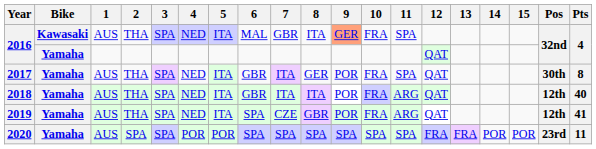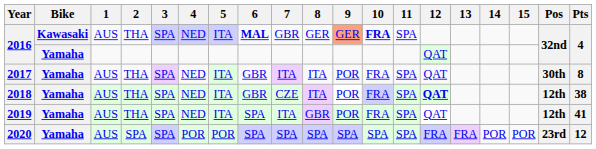 <table class="wikitable" style="text-align:center; font-size:90%">
 <tr>
 <th>Year</th>
 <th>Bike</th>
 <th>1</th>
 <th>2</th>
 <th>3</th>
 <th>4</th>
 <th>5</th>
 <th>6</th>
 <th>7</th>
 <th>8</th>
 <th>9</th>
 <th>10</th>
 <th>11</th>
 <th>12</th>
 <th>13</th>
 <th>14</th>
 <th>15</th>
 <th>Pos</th>
 <th>Pts</th>
 </tr>
 <tr>
 <th rowspan=2><a href='#'>2016</a></th>
 <th><a href='#'>Kawasaki</a></th>
 <td><a href='#'>AUS</a></td>
 <td><a href='#'>THA</a></td>
 <td style="background:#CFCFFF;"><a href='#'>SPA</a><br></td>
 <td style="background:#CFCFFF;"><a href='#'>NED</a><br></td>
 <td style="background:#CFCFFF;"><a href='#'>ITA</a><br></td>
-<td><a href='#'>MAL</a></td>
+<td><strong><a href='#'>MAL</a></strong></td>
 <td><a href='#'>GBR</a></td>
-<td><a href='#'>ITA</a></td>
+<td><a href='#'>GER</a></td>
 <td style="background: lightsalmon;"><a href='#'>GER</a></td>
-<td><a href='#'>FRA</a></td>
+<td><strong><a href='#'>FRA</a></strong></td>
 <td><a href='#'>SPA</a></td>
 <td></td>
 <td></td>
 <td></td>
 <td></td>
 <th rowspan=2>32nd</th>
 <th rowspan=2>4</th>
 </tr>
 <tr>
 <th><a href='#'>Yamaha</a></th>
 <td></td>
 <td></td>
 <td></td>
 <td></td>
 <td></td>
 <td></td>
 <td></td>
 <td></td>
 <td></td>
 <td></td>
 <td></td>
 <td style="background:#DFFFDF;"><a href='#'>QAT</a><br></td>
 <td></td>
 <td></td>
 <td></td>
 </tr>
 <tr>
 <th><a href='#'>2017</a></th>
 <th><a href='#'>Yamaha</a></th>
 <td><a href='#'>AUS</a></td>
 <td><a href='#'>THA</a></td>
 <td style="background:#EFCFFF;"><a href='#'>SPA</a><br></td>
 <td><a href='#'>NED</a></td>
 <td style="background:#DFFFDF;"><a href='#'>ITA</a><br></td>
 <td><a href='#'>GBR</a></td>
 <td style="background:#EFCFFF;"><a href='#'>ITA</a><br></td>
-<td><a href='#'>GER</a></td>
+<td><a href='#'>ITA</a></td>
 <td><a href='#'>POR</a></td>
 <td><a href='#'>FRA</a></td>
 <td><a href='#'>SPA</a></td>
 <td><a href='#'>QAT</a></td>
 <td></td>
 <td></td>
 <td></td>
 <th>30th</th>
 <th>8</th>
 </tr>
 <tr>
 <th><a href='#'>2018</a></th>
 <th><a href='#'>Yamaha</a></th>
 <td style="background:#DFFFDF;"><a href='#'>AUS</a><br></td>
 <td style="background:#DFFFDF;"><a href='#'>THA</a><br></td>
 <td style="background:#DFFFDF;"><a href='#'>SPA</a><br></td>
 <td style="background:#DFFFDF;"><a href='#'>NED</a><br></td>
 <td style="background:#DFFFDF;"><a href='#'>ITA</a><br></td>
 <td style="background:#DFFFDF;"><a href='#'>GBR</a><br></td>
-<td style="background:#DFFFDF;"><a href='#'>ITA</a><br></td>
+<td style="background:#DFFFDF;"><a href='#'>CZE</a><br></td>
 <td style="background:#EFCFFF;"><a href='#'>ITA</a><br></td>
 <td style="background:#FFFFFF;"><a href='#'>POR</a><br></td>
 <td style="background:#CFCFFF;"><a href='#'>FRA</a><br></td>
-<td style="background:#DFFFDF;"><a href='#'>ARG</a><br></td>
-<td style="background:#DFFFDF;"><a href='#'>QAT</a><br></td>
+<td style="background:#DFFFDF;"><a href='#'>SPA</a><br></td>
+<td style="background:#DFFFDF;"><strong><a href='#'>QAT</a><br></strong></td>
 <td></td>
 <td></td>
 <td></td>
 <th>12th</th>
-<th>40</th>
+<th>38</th>
 </tr>
 <tr>
 <th><a href='#'>2019</a></th>
 <th><a href='#'>Yamaha</a></th>
 <td style="background:#DFFFDF;"><a href='#'>AUS</a><br></td>
 <td style="background:#DFFFDF;"><a href='#'>THA</a><br></td>
 <td style="background:#DFFFDF;"><a href='#'>SPA</a><br></td>
 <td style="background:#DFFFDF;"><a href='#'>NED</a><br></td>
 <td style="background:#DFFFDF;"><a href='#'>ITA</a><br></td>
 <td style="background:#DFFFDF;"><a href='#'>SPA</a><br></td>
-<td style="background:#DFFFDF;"><a href='#'>CZE</a><br></td>
+<td style="background:#DFFFDF;"><a href='#'>ITA</a><br></td>
 <td style="background:#EFCFFF;"><a href='#'>GBR</a><br></td>
 <td style="background:#DFFFDF;"><a href='#'>POR</a><br></td>
 <td style="background:#DFFFDF;"><a href='#'>FRA</a><br></td>
-<td style="background:#DFFFDF;"><a href='#'>ARG</a><br></td>
+<td style="background:#DFFFDF;"><a href='#'>SPA</a><br></td>
 <td style="background:#FFFFFF;"><a href='#'>QAT</a><br></td>
 <td></td>
 <td></td>
 <td></td>
 <th>12th</th>
 <th>41</th>
 </tr>
 <tr>
 <th><a href='#'>2020</a></th>
 <th><a href='#'>Yamaha</a></th>
 <td style="background:#DFFFDF;"><a href='#'>AUS</a><br></td>
 <td style="background:#DFFFDF;"><a href='#'>SPA</a><br></td>
 <td style="background:#CFCFFF;"><a href='#'>SPA</a><br></td>
 <td style="background:#DFFFDF;"><a href='#'>POR</a><br></td>
 <td style="background:#DFFFDF;"><a href='#'>POR</a><br></td>
 <td style="background:#CFCFFF;"><a href='#'>SPA</a><br></td>
 <td style="background:#CFCFFF;"><a href='#'>SPA</a><br></td>
 <td style="background:#CFCFFF;"><a href='#'>SPA</a><br></td>
 <td style="background:#CFCFFF;"><a href='#'>SPA</a><br></td>
 <td style="background:#DFFFDF;"><a href='#'>SPA</a><br></td>
 <td style="background:#DFFFDF;"><a href='#'>SPA</a><br></td>
 <td style="background:#CFCFFF;"><a href='#'>FRA</a><br></td>
 <td style="background:#EFCFFF;"><a href='#'>FRA</a><br></td>
 <td><a href='#'>POR</a></td>
 <td><a href='#'>POR</a></td>
 <th>23rd</th>
-<th>11</th>
+<th>12</th>
 </tr>
 </table>
